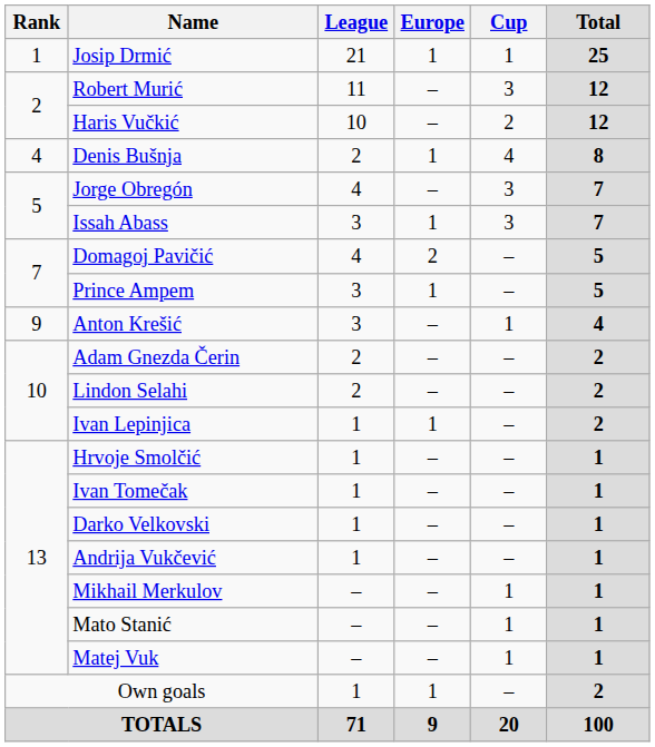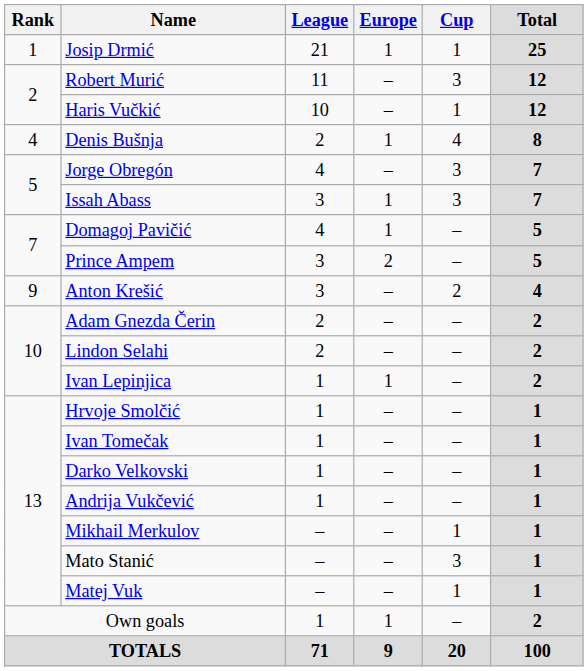 <table class="wikitable" style="font-size: 95%; text-align: center;">
 <tr>
 <th width=40>Rank</th>
 <th width=180>Name</th>
 <th width=50><a href='#'>League</a></th>
 <th width=50><a href='#'>Europe</a></th>
 <th width=50><a href='#'>Cup</a></th>
 <th width=70 style="background: #DCDCDC">Total</th>
 </tr>
 <tr>
 <td rowspan=1>1</td>
 <td style="text-align:left;"> <a href='#'>Josip Drmić</a></td>
 <td>21</td>
 <td>1</td>
 <td>1</td>
 <th style="background: #DCDCDC">25</th>
 </tr>
 <tr>
 <td rowspan=2>2</td>
 <td style="text-align:left;"> <a href='#'>Robert Murić</a></td>
 <td>11</td>
 <td>–</td>
 <td>3</td>
 <th style="background: #DCDCDC">12</th>
 </tr>
 <tr>
 <td style="text-align:left;"> <a href='#'>Haris Vučkić</a></td>
 <td>10</td>
 <td>–</td>
-<td>2</td>
+<td>1</td>
 <th style="background: #DCDCDC">12</th>
 </tr>
 <tr>
 <td rowspan=1>4</td>
 <td style="text-align:left;"> <a href='#'>Denis Bušnja</a></td>
 <td>2</td>
 <td>1</td>
 <td>4</td>
 <th style="background: #DCDCDC">8</th>
 </tr>
 <tr>
 <td rowspan=2>5</td>
 <td style="text-align:left;"> <a href='#'>Jorge Obregón</a></td>
 <td>4</td>
 <td>–</td>
 <td>3</td>
 <th style="background: #DCDCDC">7</th>
 </tr>
 <tr>
 <td style="text-align:left;"> <a href='#'>Issah Abass</a></td>
 <td>3</td>
 <td>1</td>
 <td>3</td>
 <th style="background: #DCDCDC">7</th>
 </tr>
 <tr>
 <td rowspan=2>7</td>
 <td style="text-align:left;"> <a href='#'>Domagoj Pavičić</a></td>
 <td>4</td>
-<td>2</td>
+<td>1</td>
 <td>–</td>
 <th style="background: #DCDCDC">5</th>
 </tr>
 <tr>
 <td style="text-align:left;"> <a href='#'>Prince Ampem</a></td>
 <td>3</td>
-<td>1</td>
+<td>2</td>
 <td>–</td>
 <th style="background: #DCDCDC">5</th>
 </tr>
 <tr>
 <td rowspan=1>9</td>
 <td style="text-align:left;"> <a href='#'>Anton Krešić</a></td>
 <td>3</td>
 <td>–</td>
-<td>1</td>
+<td>2</td>
 <th style="background: #DCDCDC">4</th>
 </tr>
 <tr>
 <td rowspan=3>10</td>
 <td style="text-align:left;"> <a href='#'>Adam Gnezda Čerin</a></td>
 <td>2</td>
 <td>–</td>
 <td>–</td>
 <th style="background: #DCDCDC">2</th>
 </tr>
 <tr>
 <td style="text-align:left;"> <a href='#'>Lindon Selahi</a></td>
 <td>2</td>
 <td>–</td>
 <td>–</td>
 <th style="background: #DCDCDC">2</th>
 </tr>
 <tr>
 <td style="text-align:left;"> <a href='#'>Ivan Lepinjica</a></td>
 <td>1</td>
 <td>1</td>
 <td>–</td>
 <th style="background: #DCDCDC">2</th>
 </tr>
 <tr>
 <td rowspan=7>13</td>
 <td style="text-align:left;"> <a href='#'>Hrvoje Smolčić</a></td>
 <td>1</td>
 <td>–</td>
 <td>–</td>
 <th style="background: #DCDCDC">1</th>
 </tr>
 <tr>
 <td style="text-align:left;"> <a href='#'>Ivan Tomečak</a></td>
 <td>1</td>
 <td>–</td>
 <td>–</td>
 <th style="background: #DCDCDC">1</th>
 </tr>
 <tr>
 <td style="text-align:left;"> <a href='#'>Darko Velkovski</a></td>
 <td>1</td>
 <td>–</td>
 <td>–</td>
 <th style="background: #DCDCDC">1</th>
 </tr>
 <tr>
 <td style="text-align:left;"> <a href='#'>Andrija Vukčević</a></td>
 <td>1</td>
 <td>–</td>
 <td>–</td>
 <th style="background: #DCDCDC">1</th>
 </tr>
 <tr>
 <td style="text-align:left;"> <a href='#'>Mikhail Merkulov</a></td>
 <td>–</td>
 <td>–</td>
 <td>1</td>
 <th style="background: #DCDCDC">1</th>
 </tr>
 <tr>
 <td style="text-align:left;"> Mato Stanić</td>
 <td>–</td>
 <td>–</td>
-<td>1</td>
+<td>3</td>
 <th style="background: #DCDCDC">1</th>
 </tr>
 <tr>
 <td style="text-align:left;"> <a href='#'>Matej Vuk</a></td>
 <td>–</td>
 <td>–</td>
 <td>1</td>
 <th style="background: #DCDCDC">1</th>
 </tr>
 <tr>
 <td colspan=2 style="text-align:center;">Own goals</td>
 <td>1</td>
 <td>1</td>
 <td>–</td>
 <th style="background: #DCDCDC">2</th>
 </tr>
 <tr>
 <th colspan="2" align="center" style="background: #DCDCDC">TOTALS</th>
 <th style="background: #DCDCDC">71</th>
 <th style="background: #DCDCDC">9</th>
 <th style="background: #DCDCDC">20</th>
 <th style="background: #DCDCDC">100</th>
 </tr>
 </table>
